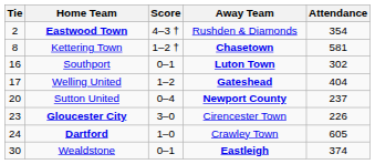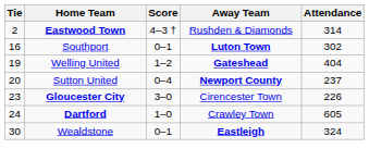 <table class="wikitable" style="text-align:center;">
 <tr>
 <th width=20>Tie</th>
 <th width=175>Home Team</th>
 <th width=20>Score</th>
 <th width=175>Away Team</th>
 <th width=20>Attendance</th>
 </tr>
 <tr>
 <td>2</td>
 <td><strong><a href='#'>Eastwood Town</a></strong></td>
 <td>4–3 †</td>
 <td><a href='#'>Rushden & Diamonds</a></td>
-<td>354</td>
-</tr>
-<tr>
-<td>8</td>
-<td><a href='#'>Kettering Town</a></td>
-<td>1–2 †</td>
-<td><strong><a href='#'>Chasetown</a></strong></td>
-<td>581</td>
+<td>314</td>
 </tr>
 <tr>
 <td>16</td>
 <td><a href='#'>Southport</a></td>
 <td>0–1</td>
 <td><strong><a href='#'>Luton Town</a></strong></td>
 <td>302</td>
 </tr>
 <tr>
-<td>17</td>
+<td>19</td>
 <td><a href='#'>Welling United</a></td>
 <td>1–2</td>
 <td><strong><a href='#'>Gateshead</a></strong></td>
 <td>404</td>
 </tr>
 <tr>
 <td>20</td>
 <td><a href='#'>Sutton United</a></td>
 <td>0–4</td>
 <td><strong><a href='#'>Newport County</a></strong></td>
 <td>237</td>
 </tr>
 <tr>
 <td>23</td>
 <td><strong><a href='#'>Gloucester City</a></strong></td>
 <td>3–0</td>
 <td><a href='#'>Cirencester Town</a></td>
 <td>226</td>
 </tr>
 <tr>
 <td>24</td>
 <td><strong><a href='#'>Dartford</a></strong></td>
 <td>1–0</td>
 <td><a href='#'>Crawley Town</a></td>
 <td>605</td>
 </tr>
 <tr>
 <td>30</td>
 <td><a href='#'>Wealdstone</a></td>
 <td>0–1</td>
 <td><strong><a href='#'>Eastleigh</a></strong></td>
-<td>374</td>
+<td>324</td>
 </tr>
 </table>
